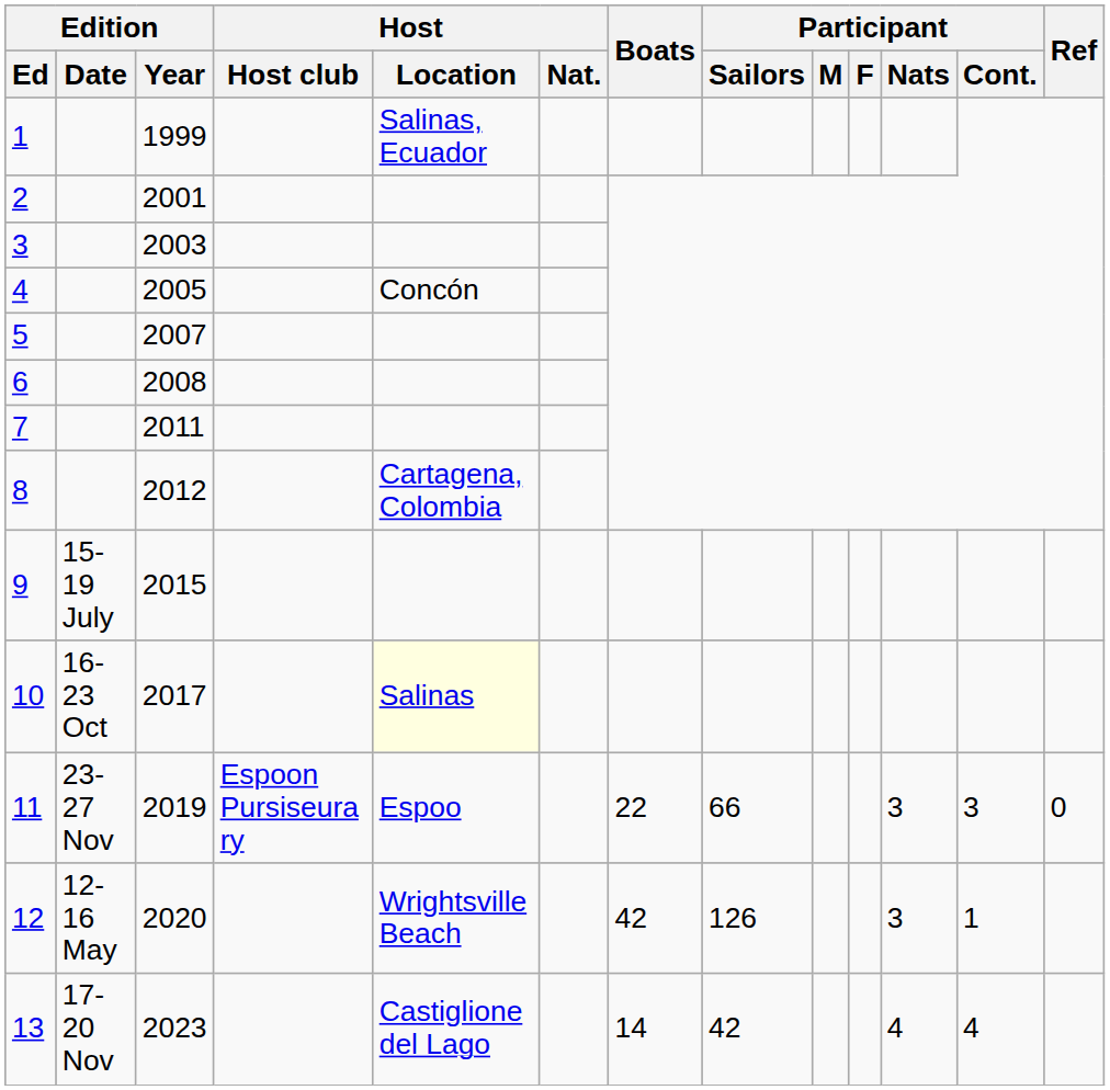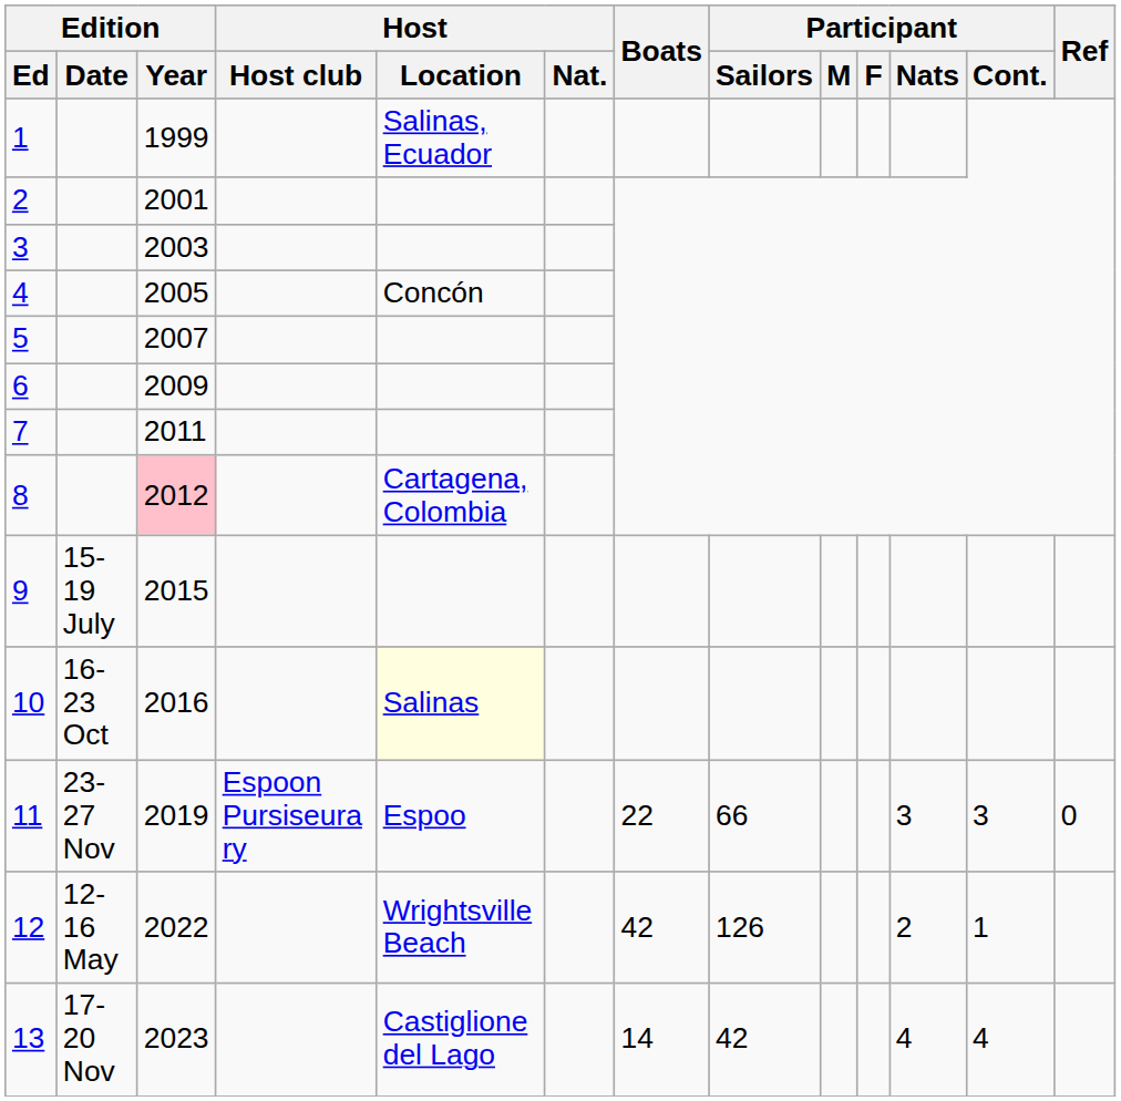 <table class="wikitable sortable">
 <tr>
 <th colspan=3>Edition</th>
 <th colspan=3>Host</th>
 <th rowspan=2>Boats</th>
 <th colspan=5>Participant</th>
 <th rowspan=2>Ref</th>
 </tr>
 <tr>
 <th>Ed</th>
 <th>Date</th>
 <th>Year</th>
 <th>Host club</th>
 <th>Location</th>
 <th>Nat.</th>
 <th>Sailors</th>
 <th>M</th>
 <th>F</th>
 <th>Nats</th>
 <th>Cont.</th>
 </tr>
 <tr>
 <td><a href='#'>1</a></td>
 <td></td>
 <td>1999</td>
 <td></td>
 <td><a href='#'>Salinas, Ecuador</a></td>
 <td></td>
 <td></td>
 <td></td>
 <td></td>
 <td></td>
 <td></td>
 </tr>
 <tr>
 <td><a href='#'>2</a></td>
 <td></td>
 <td>2001</td>
 <td></td>
 <td></td>
 <td></td>
 </tr>
 <tr>
 <td><a href='#'>3</a></td>
 <td></td>
 <td>2003</td>
 <td></td>
 <td></td>
 <td></td>
 </tr>
 <tr>
 <td><a href='#'>4</a></td>
 <td></td>
 <td>2005</td>
 <td></td>
 <td>Concón</td>
 <td></td>
 </tr>
 <tr>
 <td><a href='#'>5</a></td>
 <td></td>
 <td>2007</td>
 <td></td>
 <td></td>
 <td></td>
 </tr>
 <tr>
 <td><a href='#'>6</a></td>
 <td></td>
-<td>2008</td>
+<td>2009</td>
 <td></td>
 <td></td>
 <td></td>
 </tr>
 <tr>
 <td><a href='#'>7</a></td>
 <td></td>
 <td>2011</td>
 <td></td>
 <td></td>
 <td></td>
 </tr>
 <tr>
 <td><a href='#'>8</a></td>
 <td></td>
-<td>2012</td>
+<td style="background: pink;">2012</td>
 <td></td>
 <td><a href='#'>Cartagena, Colombia</a></td>
 <td></td>
 </tr>
 <tr>
 <td><a href='#'>9</a></td>
 <td>15-19 July</td>
 <td>2015</td>
 <td></td>
 <td></td>
 <td></td>
 <td></td>
 <td></td>
 <td></td>
 <td></td>
 <td></td>
 <td></td>
 <td></td>
 </tr>
 <tr>
 <td><a href='#'>10</a></td>
 <td>16-23 Oct</td>
-<td>2017</td>
+<td>2016</td>
 <td></td>
 <td style="background: lightyellow;"><a href='#'>Salinas</a></td>
 <td></td>
 <td></td>
 <td></td>
 <td></td>
 <td></td>
 <td></td>
 <td></td>
 <td></td>
 </tr>
 <tr>
 <td><a href='#'>11</a></td>
 <td>23-27 Nov</td>
 <td>2019</td>
 <td><a href='#'>Espoon Pursiseura ry</a></td>
 <td><a href='#'>Espoo</a></td>
 <td></td>
 <td>22</td>
 <td>66</td>
 <td></td>
 <td></td>
 <td>3</td>
 <td>3</td>
 <td>0</td>
 </tr>
 <tr>
 <td><a href='#'>12</a></td>
 <td>12-16 May</td>
-<td>2020</td>
+<td>2022</td>
 <td></td>
 <td><a href='#'>Wrightsville Beach</a></td>
 <td></td>
 <td>42</td>
 <td>126</td>
 <td></td>
 <td></td>
-<td>3</td>
+<td>2</td>
 <td>1</td>
 <td></td>
 </tr>
 <tr>
 <td><a href='#'>13</a></td>
 <td>17-20 Nov</td>
 <td>2023</td>
 <td></td>
 <td><a href='#'>Castiglione del Lago</a></td>
 <td></td>
 <td>14</td>
 <td>42</td>
 <td></td>
 <td></td>
 <td>4</td>
 <td>4</td>
 <td></td>
 </tr>
 </table>
